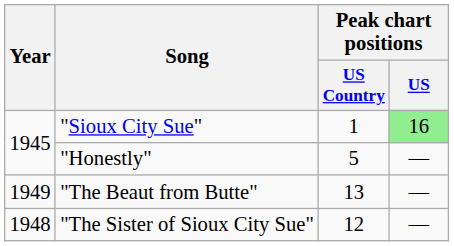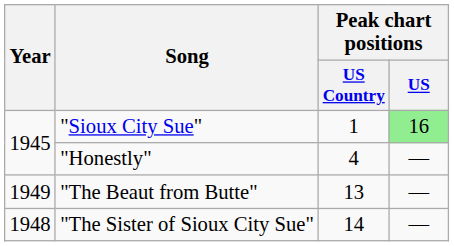 <table class="wikitable" style="text-align:center;">
 <tr>
 <th rowspan="2">Year</th>
 <th rowspan="2">Song</th>
 <th colspan="4">Peak chart positions</th>
 </tr>
 <tr style="font-size:smaller;">
 <th width="40"><a href='#'>US Country</a></th>
 <th width="40"><a href='#'>US</a></th>
 </tr>
 <tr>
 <td rowspan=2>1945</td>
 <td align=left>"<a href='#'>Sioux City Sue</a>"</td>
 <td>1</td>
 <td style="background: lightgreen;">16</td>
 </tr>
 <tr>
 <td align=left>"Honestly"</td>
-<td>5</td>
+<td>4</td>
 <td>—</td>
 </tr>
 <tr>
 <td>1949</td>
 <td align=left>"The Beaut from Butte"</td>
 <td>13</td>
 <td>—</td>
 </tr>
 <tr>
 <td>1948</td>
 <td align=left>"The Sister of Sioux City Sue"</td>
-<td>12</td>
+<td>14</td>
 <td>—</td>
 </tr>
 </table>
